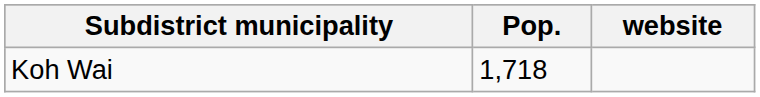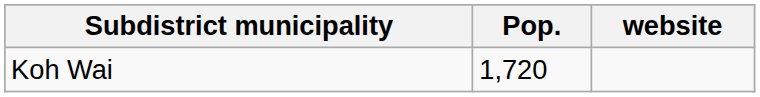 <table class="wikitable" style="width:50%;">
 <tr>
 <th>Subdistrict municipality</th>
 <th>Pop.</th>
 <th>website</th>
 </tr>
 <tr>
 <td>Koh Wai</td>
-<td>1,718</td>
+<td>1,720</td>
 <td></td>
 </tr>
 </table>
